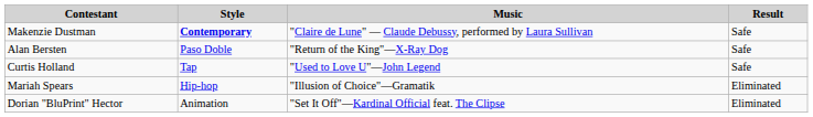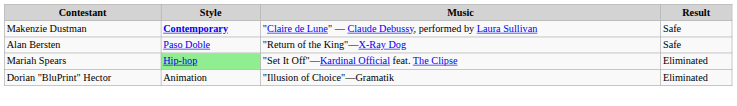 <table class="wikitable" style="width:90%;">
 <tr style="background:lightgrey; text-align:center;">
 <td><strong>Contestant</strong></td>
 <td><strong>Style</strong></td>
 <td><strong>Music</strong></td>
 <td><strong>Result</strong></td>
 </tr>
 <tr>
 <td>Makenzie Dustman</td>
 <td><strong><a href='#'>Contemporary</a></strong></td>
 <td>"<a href='#'>Claire de Lune</a>" — <a href='#'>Claude Debussy</a>, performed by <a href='#'>Laura Sullivan</a></td>
 <td>Safe</td>
 </tr>
 <tr>
 <td>Alan Bersten</td>
 <td><a href='#'>Paso Doble</a></td>
 <td>"Return of the King"—<a href='#'>X-Ray Dog</a></td>
 <td>Safe</td>
 </tr>
 <tr>
-<td>Curtis Holland</td>
-<td><a href='#'>Tap</a></td>
-<td>"<a href='#'>Used to Love U</a>"—<a href='#'>John Legend</a></td>
-<td>Safe</td>
-</tr>
-<tr>
 <td>Mariah Spears</td>
-<td><a href='#'>Hip-hop</a></td>
-<td>"Illusion of Choice"—Gramatik</td>
+<td style="background: lightgreen;"><a href='#'>Hip-hop</a></td>
+<td>"Set It Off"—<a href='#'>Kardinal Official</a> feat. <a href='#'>The Clipse</a></td>
 <td>Eliminated</td>
 </tr>
 <tr>
 <td>Dorian "BluPrint" Hector</td>
 <td>Animation</td>
-<td>"Set It Off"—<a href='#'>Kardinal Official</a> feat. <a href='#'>The Clipse</a></td>
+<td>"Illusion of Choice"—Gramatik</td>
 <td>Eliminated</td>
 </tr>
 </table>
